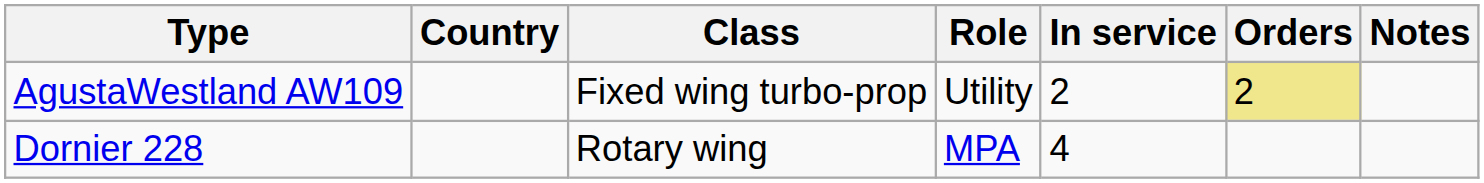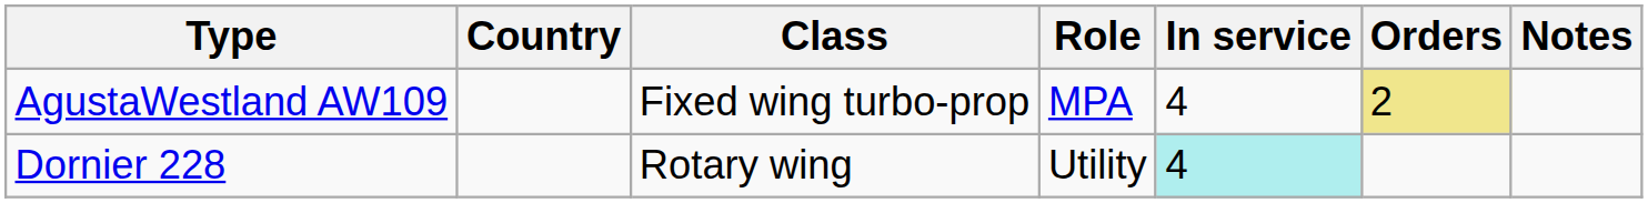 <table class="wikitable sortable">
 <tr>
 <th>Type</th>
 <th>Country</th>
 <th>Class</th>
 <th>Role</th>
 <th>In service</th>
 <th>Orders</th>
 <th>Notes</th>
 </tr>
 <tr>
 <td><a href='#'>AgustaWestland AW109</a></td>
 <td></td>
 <td>Fixed wing turbo-prop</td>
-<td>Utility</td>
-<td>2</td>
+<td><a href='#'>MPA</a></td>
+<td>4</td>
 <td style="background: khaki;">2</td>
 <td></td>
 </tr>
 <tr>
 <td><a href='#'>Dornier 228</a></td>
 <td></td>
 <td>Rotary wing</td>
-<td><a href='#'>MPA</a></td>
-<td>4</td>
+<td>Utility</td>
+<td style="background: paleturquoise;">4</td>
 <td></td>
 <td></td>
 </tr>
 </table>
